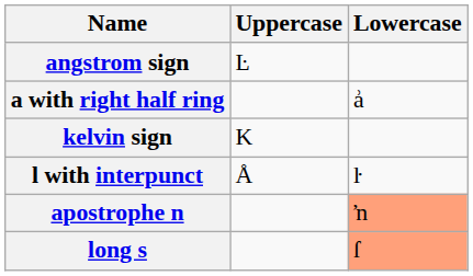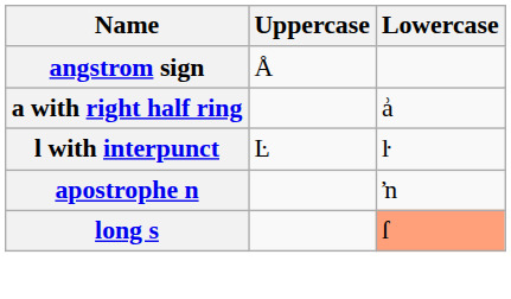 <table class="wikitable Unicode">
 <tr>
 <th>Name</th>
 <th>Uppercase</th>
 <th>Lowercase</th>
 </tr>
 <tr>
 <th><a href='#'>angstrom</a> sign</th>
-<td>Ŀ</td>
+<td>&#x212B;</td>
 <td></td>
 </tr>
 <tr>
 <th>a with <a href='#'>right half ring</a></th>
 <td></td>
 <td>ẚ</td>
 </tr>
 <tr>
-<th><a href='#'>kelvin</a> sign</th>
-<td>&#x212A;</td>
-<td></td>
-</tr>
-<tr>
 <th>l with <a href='#'>interpunct</a></th>
-<td>&#x212B;</td>
+<td>Ŀ</td>
 <td>ŀ</td>
 </tr>
 <tr>
 <th><a href='#'>apostrophe n</a></th>
 <td></td>
-<td style="background: lightsalmon;">ŉ</td>
+<td>ŉ</td>
 </tr>
 <tr>
 <th><a href='#'>long s</a></th>
 <td></td>
 <td style="background: lightsalmon;">ſ</td>
 </tr>
 </table>
